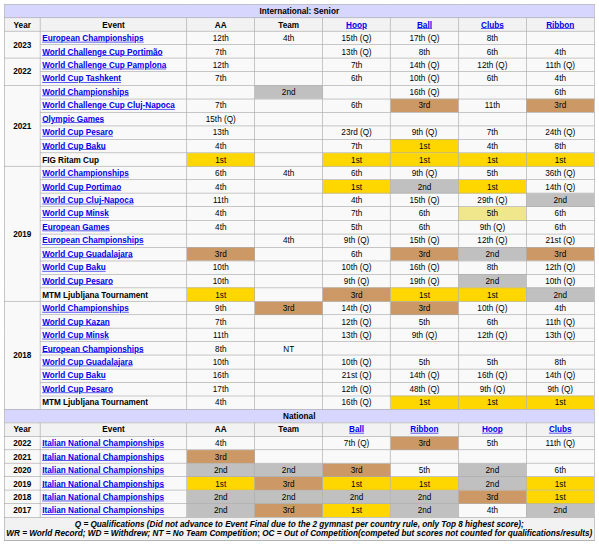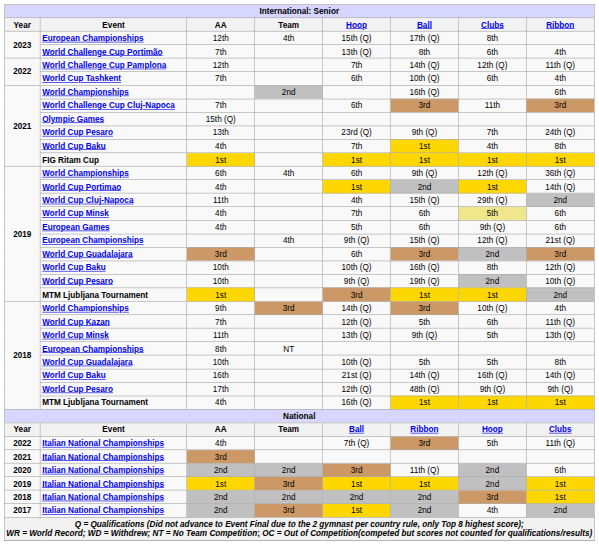 <table class="wikitable" style="text-align:center; font-size: 80%;">
 <tr>
 <th align=center colspan=8  style="background-color: #D6D6FF; "><strong>International: Senior</strong></th>
 </tr>
 <tr>
 <th>Year</th>
 <th>Event</th>
 <th width=100px>AA</th>
 <th width=100px>Team</th>
 <th width=100px><a href='#'>Hoop</a></th>
 <th width=100px><a href='#'>Ball</a></th>
 <th width=100px><a href='#'>Clubs</a></th>
 <th width=100px><a href='#'>Ribbon</a></th>
 </tr>
 <tr>
 <td rowspan="2"><strong>2023</strong></td>
 <td align=left><strong><a href='#'>European Championships</a></strong></td>
 <td>12th</td>
 <td>4th</td>
 <td>15th (Q)</td>
 <td>17th (Q)</td>
 <td>8th</td>
 <td></td>
 </tr>
 <tr>
 <td align="left"><strong><a href='#'>World Challenge Cup Portimão</a></strong></td>
 <td>7th</td>
 <td></td>
 <td>13th (Q)</td>
 <td>8th</td>
 <td>6th</td>
 <td>4th</td>
 </tr>
 <tr>
 <td rowspan="2"><strong>2022</strong></td>
 <td align="left"><strong><a href='#'>World Challenge Cup Pamplona</a></strong></td>
 <td>12th</td>
 <td></td>
 <td>7th</td>
 <td>14th (Q)</td>
 <td>12th (Q)</td>
 <td>11th (Q)</td>
 </tr>
 <tr>
 <td align="left"><strong><a href='#'>World Cup Tashkent</a></strong></td>
 <td>7th</td>
 <td></td>
 <td>6th</td>
 <td>10th (Q)</td>
 <td>6th</td>
 <td>4th</td>
 </tr>
 <tr>
 <td rowspan="6"><strong>2021</strong></td>
 <td align=left><strong><a href='#'>World Championships</a></strong></td>
 <td></td>
 <td bgcolor=silver>2nd</td>
 <td></td>
 <td>16th (Q)</td>
 <td></td>
 <td>6th</td>
 </tr>
 <tr>
 <td align=left><strong><a href='#'>World Challenge Cup Cluj-Napoca</a></strong></td>
 <td>7th</td>
 <td></td>
 <td>6th</td>
 <td bgcolor=CC9966>3rd</td>
 <td>11th</td>
 <td bgcolor=CC9966>3rd</td>
 </tr>
 <tr>
 <td align="left"><strong><a href='#'>Olympic Games</a></strong></td>
 <td>15th (Q)</td>
 <td></td>
 <td></td>
 <td></td>
 <td></td>
 <td></td>
 </tr>
 <tr>
 <td align=left><strong><a href='#'>World Cup Pesaro</a></strong></td>
 <td>13th</td>
 <td></td>
 <td>23rd (Q)</td>
 <td>9th (Q)</td>
 <td>7th</td>
 <td>24th (Q)</td>
 </tr>
 <tr>
 <td align=left><strong><a href='#'>World Cup Baku</a></strong></td>
 <td>4th</td>
 <td></td>
 <td>7th</td>
 <td bgcolor=gold>1st</td>
 <td>4th</td>
 <td>8th</td>
 </tr>
 <tr>
 <td align=left><strong>FIG Ritam Cup</strong></td>
 <td bgcolor=gold>1st</td>
 <td></td>
 <td bgcolor=gold>1st</td>
 <td bgcolor=gold>1st</td>
 <td bgcolor=gold>1st</td>
 <td bgcolor=gold>1st</td>
 </tr>
 <tr>
 <td rowspan="10"><strong>2019</strong></td>
 <td align=left><strong><a href='#'>World Championships</a></strong></td>
 <td>6th</td>
 <td>4th</td>
 <td>6th</td>
 <td>9th (Q)</td>
-<td>5th</td>
+<td>12th (Q)</td>
 <td>36th (Q)</td>
 </tr>
 <tr>
 <td align=left><strong><a href='#'>World Cup Portimao</a></strong></td>
 <td>4th</td>
 <td></td>
 <td bgcolor=gold>1st</td>
 <td bgcolor=silver>2nd</td>
 <td bgcolor=gold>1st</td>
 <td>14th (Q)</td>
 </tr>
 <tr>
 <td align=left><strong><a href='#'>World Cup Cluj-Napoca</a></strong></td>
 <td>11th</td>
 <td></td>
 <td>4th</td>
 <td>15th (Q)</td>
 <td>29th (Q)</td>
 <td bgcolor=silver>2nd</td>
 </tr>
 <tr>
 <td align=left><strong><a href='#'>World Cup Minsk</a></strong></td>
 <td>4th</td>
 <td></td>
 <td>7th</td>
 <td>6th</td>
 <td style="background: khaki;">5th</td>
 <td>6th</td>
 </tr>
 <tr>
 <td align=left><strong><a href='#'>European Games</a></strong></td>
 <td>4th</td>
 <td></td>
 <td>5th</td>
 <td>6th</td>
 <td>9th (Q)</td>
 <td>6th</td>
 </tr>
 <tr>
 <td align=left><strong><a href='#'>European Championships</a></strong></td>
 <td></td>
 <td>4th</td>
 <td>9th (Q)</td>
 <td>15th (Q)</td>
 <td>12th (Q)</td>
 <td>21st (Q)</td>
 </tr>
 <tr>
 <td align=left><strong><a href='#'>World Cup Guadalajara</a></strong></td>
 <td bgcolor=CC9966>3rd</td>
 <td></td>
 <td>6th</td>
 <td bgcolor=CC9966>3rd</td>
 <td bgcolor=silver>2nd</td>
 <td bgcolor=CC9966>3rd</td>
 </tr>
 <tr>
 <td align=left><strong><a href='#'>World Cup Baku</a></strong></td>
 <td>10th</td>
 <td></td>
 <td>10th (Q)</td>
 <td>16th (Q)</td>
 <td>8th</td>
 <td>12th (Q)</td>
 </tr>
 <tr>
 <td align=left><strong><a href='#'>World Cup Pesaro</a></strong></td>
 <td>10th</td>
 <td></td>
 <td>9th (Q)</td>
 <td>19th (Q)</td>
 <td bgcolor=silver>2nd</td>
 <td>10th (Q)</td>
 </tr>
 <tr>
 <td align=left><strong>MTM Ljubljana Tournament</strong></td>
 <td bgcolor=gold>1st</td>
 <td></td>
 <td bgcolor=CC9966>3rd</td>
 <td bgcolor=gold>1st</td>
 <td bgcolor=gold>1st</td>
 <td bgcolor=silver>2nd</td>
 </tr>
 <tr>
 <td rowspan="8"><strong>2018</strong></td>
 <td align=left><strong><a href='#'>World Championships</a></strong></td>
 <td>9th</td>
 <td bgcolor=CC9966>3rd</td>
 <td>14th (Q)</td>
 <td bgcolor=CC9966>3rd</td>
 <td>10th (Q)</td>
 <td>4th</td>
 </tr>
 <tr>
 <td align=left><strong><a href='#'>World Cup Kazan</a></strong></td>
 <td>7th</td>
 <td></td>
 <td>12th (Q)</td>
 <td>5th</td>
 <td>6th</td>
 <td>11th (Q)</td>
 </tr>
 <tr>
 <td align=left><strong><a href='#'>World Cup Minsk</a></strong></td>
 <td>11th</td>
 <td></td>
 <td>13th (Q)</td>
 <td>9th (Q)</td>
-<td>12th (Q)</td>
+<td>5th</td>
 <td>13th (Q)</td>
 </tr>
 <tr>
 <td align=left><strong><a href='#'>European Championships</a></strong></td>
 <td>8th</td>
 <td>NT</td>
 <td></td>
 <td></td>
 <td></td>
 <td></td>
 </tr>
 <tr>
 <td align=left><strong><a href='#'>World Cup Guadalajara</a></strong></td>
 <td>10th</td>
 <td></td>
 <td>10th (Q)</td>
 <td>5th</td>
 <td>5th</td>
 <td>8th</td>
 </tr>
 <tr>
 <td align=left><strong><a href='#'>World Cup Baku</a></strong></td>
 <td>16th</td>
 <td></td>
 <td>21st (Q)</td>
 <td>14th (Q)</td>
 <td>16th (Q)</td>
 <td>14th (Q)</td>
 </tr>
 <tr>
 <td align=left><strong><a href='#'>World Cup Pesaro</a></strong></td>
 <td>17th</td>
 <td></td>
 <td>12th (Q)</td>
 <td>48th (Q)</td>
 <td>9th (Q)</td>
 <td>9th (Q)</td>
 </tr>
 <tr>
 <td align=left><strong>MTM Ljubljana Tournament</strong></td>
 <td>4th</td>
 <td></td>
 <td>16th (Q)</td>
 <td bgcolor=gold>1st</td>
 <td bgcolor=gold>1st</td>
 <td bgcolor=gold>1st</td>
 </tr>
 <tr>
 <th align=center colspan=8  style="background-color: #D6D6FF; "><strong>National</strong></th>
 </tr>
 <tr>
 <th>Year</th>
 <th>Event</th>
 <th width=100px>AA</th>
 <th width=100px>Team</th>
 <th width=100px><a href='#'>Ball</a></th>
 <th width=100px><a href='#'>Ribbon</a></th>
 <th width=100px><a href='#'>Hoop</a></th>
 <th width=100px><a href='#'>Clubs</a></th>
 </tr>
 <tr>
 <td rowspan="1" width=50px><strong>2022</strong></td>
 <td align=left><strong><a href='#'>Italian National Championships</a></strong></td>
 <td>4th</td>
 <td></td>
 <td>7th (Q)</td>
 <td bgcolor=CC9966>3rd</td>
 <td>5th</td>
 <td>11th (Q)</td>
 </tr>
 <tr>
 <td rowspan="1" width=50px><strong>2021</strong></td>
 <td align=left><strong><a href='#'>Italian National Championships</a></strong></td>
 <td bgcolor=CC9966>3rd</td>
 <td></td>
 <td></td>
 <td></td>
 <td></td>
 <td></td>
 </tr>
 <tr>
 <td rowspan="1" width=50px><strong>2020</strong></td>
 <td align=left><strong><a href='#'>Italian National Championships</a></strong></td>
 <td bgcolor=silver>2nd</td>
 <td bgcolor=silver>2nd</td>
 <td bgcolor=CC9966>3rd</td>
-<td>5th</td>
+<td>11th (Q)</td>
 <td bgcolor=silver>2nd</td>
 <td>6th</td>
 </tr>
 <tr>
 <td rowspan="1" width=50px><strong>2019</strong></td>
 <td align=left><strong><a href='#'>Italian National Championships</a></strong></td>
 <td bgcolor=gold>1st</td>
 <td bgcolor=CC9966>3rd</td>
 <td bgcolor=gold>1st</td>
 <td bgcolor=gold>1st</td>
 <td bgcolor=silver>2nd</td>
 <td bgcolor=gold>1st</td>
 </tr>
 <tr>
 <td rowspan="1" width=50px><strong>2018</strong></td>
 <td align=left><strong><a href='#'>Italian National Championships</a></strong></td>
 <td bgcolor=silver>2nd</td>
 <td bgcolor=silver>2nd</td>
 <td bgcolor=silver>2nd</td>
 <td bgcolor=silver>2nd</td>
 <td bgcolor=CC9966>3rd</td>
 <td bgcolor=gold>1st</td>
 </tr>
 <tr>
 <td rowspan="1" width=50px><strong>2017</strong></td>
 <td align=left><strong><a href='#'>Italian National Championships</a></strong></td>
 <td bgcolor=silver>2nd</td>
 <td bgcolor=CC9966>3rd</td>
 <td bgcolor=gold>1st</td>
 <td bgcolor=silver>2nd</td>
 <td>4th</td>
 <td bgcolor=silver>2nd</td>
 </tr>
 <tr>
 <th align=center colspan=8><em>Q = Qualifications (Did not advance to Event Final due to the 2 gymnast per country rule, only Top 8 highest score);</em> <br> <em>WR = World Record;</em> <em>WD = Withdrew;</em>  <em>NT = No Team Competition</em>; <em>OC = Out of Competition(competed but scores not counted for qualifications/results)</em></th>
 </tr>
 <tr>
 </tr>
 </table>
